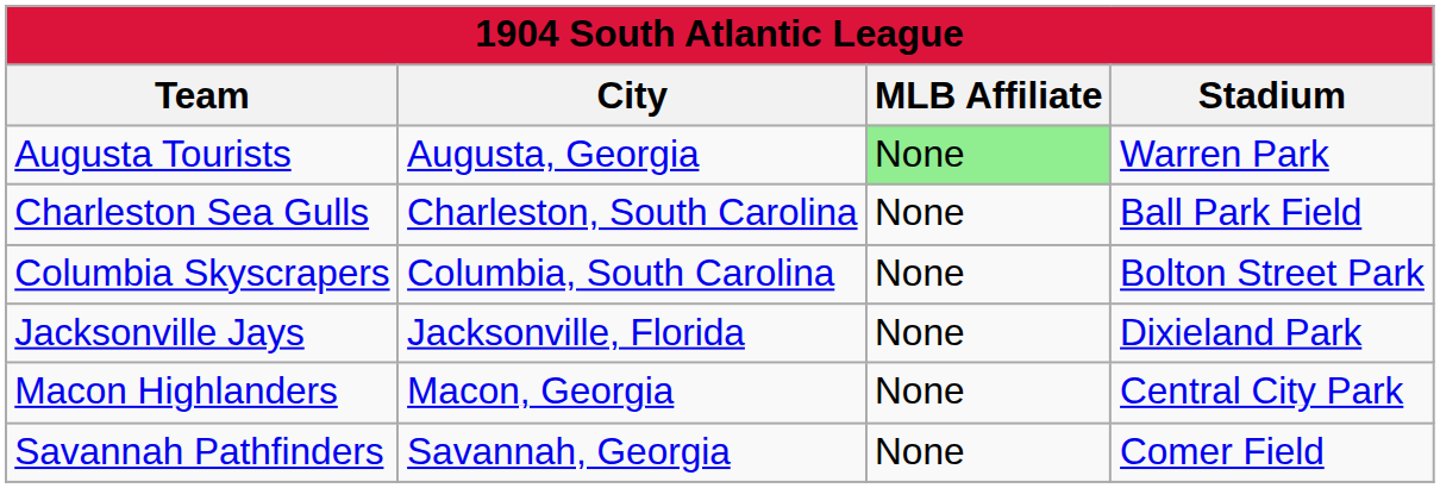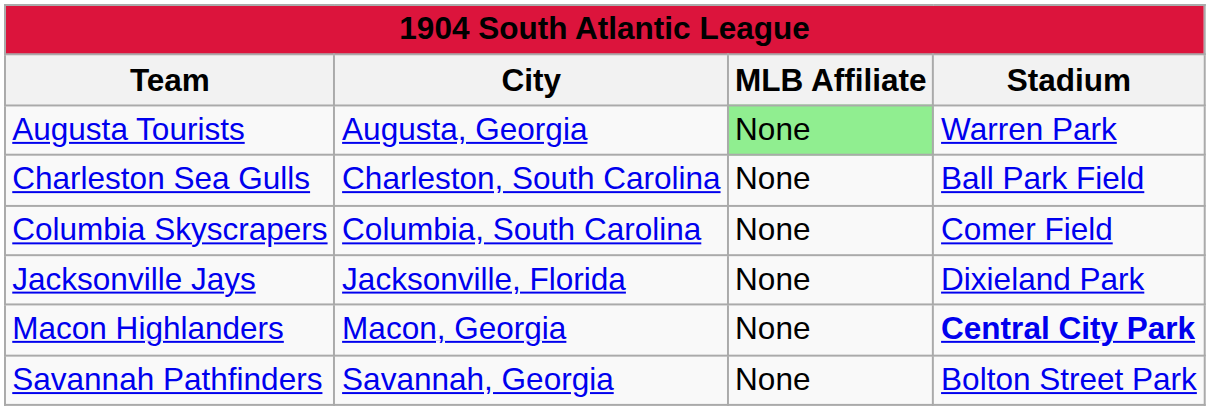 <table class="wikitable" style="width:auto">
 <tr>
 <td bgcolor="#DC143C" align="center" colspan="7"><strong><span>1904 South Atlantic League</span></strong></td>
 </tr>
 <tr>
 <th>Team</th>
 <th>City</th>
 <th>MLB Affiliate</th>
 <th>Stadium</th>
 </tr>
 <tr>
 <td><a href='#'>Augusta Tourists</a></td>
 <td><a href='#'>Augusta, Georgia</a></td>
 <td style="background: lightgreen;">None</td>
 <td><a href='#'>Warren Park</a></td>
 </tr>
 <tr>
 <td><a href='#'>Charleston Sea Gulls</a></td>
 <td><a href='#'>Charleston, South Carolina</a></td>
 <td>None</td>
 <td><a href='#'>Ball Park Field</a></td>
 </tr>
 <tr>
 <td><a href='#'>Columbia Skyscrapers</a></td>
 <td><a href='#'>Columbia, South Carolina</a></td>
 <td>None</td>
-<td><a href='#'>Bolton Street Park</a></td>
+<td><a href='#'>Comer Field</a></td>
 </tr>
 <tr>
 <td><a href='#'>Jacksonville Jays</a></td>
 <td><a href='#'>Jacksonville, Florida</a></td>
 <td>None</td>
 <td><a href='#'>Dixieland Park</a></td>
 </tr>
 <tr>
 <td><a href='#'>Macon Highlanders</a></td>
 <td><a href='#'>Macon, Georgia</a></td>
 <td>None</td>
-<td><a href='#'>Central City Park</a></td>
+<td><strong><a href='#'>Central City Park</a></strong></td>
 </tr>
 <tr>
 <td><a href='#'>Savannah Pathfinders</a></td>
 <td><a href='#'>Savannah, Georgia</a></td>
 <td>None</td>
-<td><a href='#'>Comer Field</a></td>
+<td><a href='#'>Bolton Street Park</a></td>
 </tr>
 </table>
